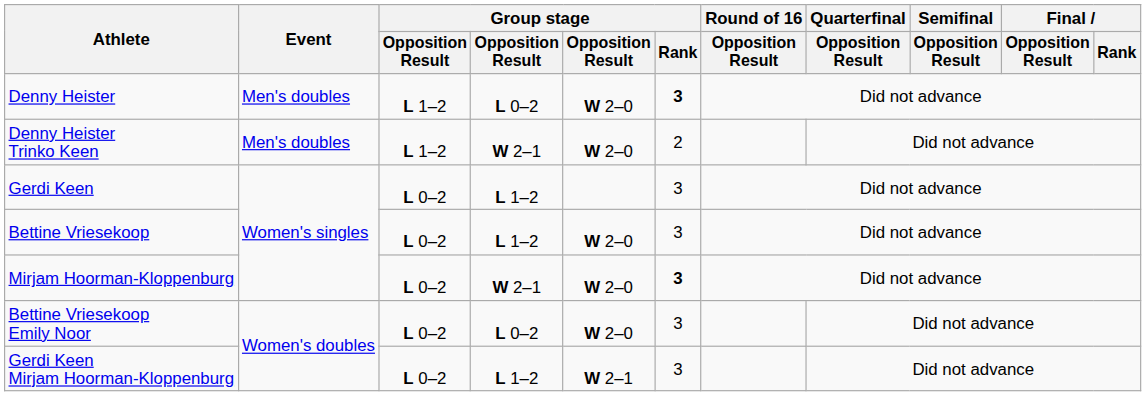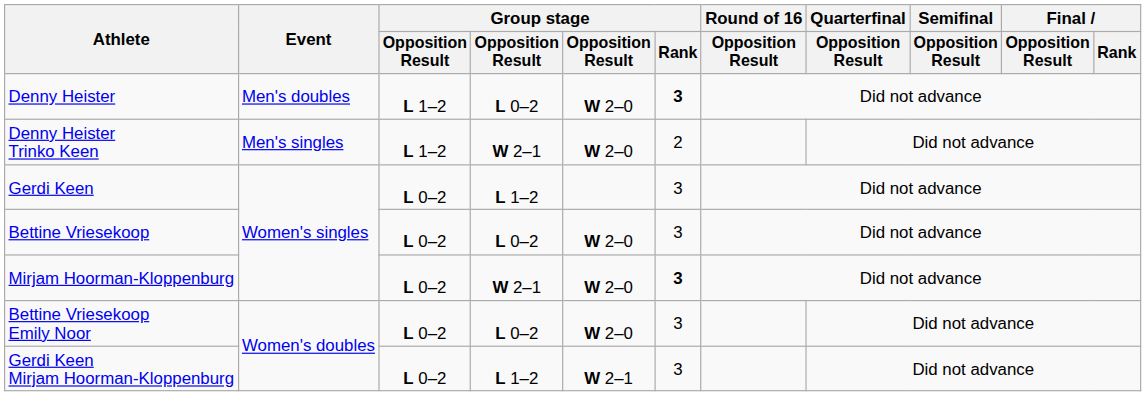 <table class=wikitable style=font-size:90%;text-align:center>
 <tr>
 <th rowspan=2>Athlete</th>
 <th rowspan=2>Event</th>
 <th colspan=4>Group stage</th>
 <th>Round of 16</th>
 <th>Quarterfinal</th>
 <th>Semifinal</th>
 <th colspan=2>Final / </th>
 </tr>
 <tr style=font-size:95%>
 <th>Opposition<br>Result</th>
 <th>Opposition<br>Result</th>
 <th>Opposition<br>Result</th>
 <th>Rank</th>
 <th>Opposition<br>Result</th>
 <th>Opposition<br>Result</th>
 <th>Opposition<br>Result</th>
 <th>Opposition<br>Result</th>
 <th>Rank</th>
 </tr>
 <tr>
 <td align=left><a href='#'>Denny Heister</a></td>
 <td align=left><a href='#'>Men's doubles</a></td>
 <td><br><strong>L</strong> 1–2</td>
 <td><br><strong>L</strong> 0–2</td>
 <td><br><strong>W</strong> 2–0</td>
 <td><strong>3</strong></td>
 <td colspan=5>Did not advance</td>
 </tr>
 <tr>
 <td align=left><a href='#'>Denny Heister</a><br><a href='#'>Trinko Keen</a></td>
-<td align=left><a href='#'>Men's doubles</a></td>
+<td align=left><a href='#'>Men's singles</a></td>
 <td><br><strong>L</strong> 1–2</td>
 <td><br><strong>W</strong> 2–1</td>
 <td><br><strong>W</strong> 2–0</td>
 <td>2</td>
 <td></td>
 <td colspan=4>Did not advance</td>
 </tr>
 <tr>
 <td align=left><a href='#'>Gerdi Keen</a></td>
 <td align=left rowspan=3><a href='#'>Women's singles</a></td>
 <td><br><strong>L</strong> 0–2</td>
 <td><br><strong>L</strong> 1–2</td>
 <td></td>
 <td>3</td>
 <td colspan=5>Did not advance</td>
 </tr>
 <tr>
 <td align=left><a href='#'>Bettine Vriesekoop</a></td>
 <td><br><strong>L</strong> 0–2</td>
-<td><br><strong>L</strong> 1–2</td>
+<td><br><strong>L</strong> 0–2</td>
 <td><br><strong>W</strong> 2–0</td>
 <td>3</td>
 <td colspan=5>Did not advance</td>
 </tr>
 <tr>
 <td align=left><a href='#'>Mirjam Hoorman-Kloppenburg</a></td>
 <td><br><strong>L</strong> 0–2</td>
 <td><br><strong>W</strong> 2–1</td>
 <td><br><strong>W</strong> 2–0</td>
 <td><strong>3</strong></td>
 <td colspan=5>Did not advance</td>
 </tr>
 <tr>
 <td align=left><a href='#'>Bettine Vriesekoop</a><br><a href='#'>Emily Noor</a></td>
 <td align=left rowspan=2><a href='#'>Women's doubles</a></td>
 <td><br><strong>L</strong> 0–2</td>
 <td><br><strong>L</strong> 0–2</td>
 <td><br><strong>W</strong> 2–0</td>
 <td>3</td>
 <td></td>
 <td colspan=4>Did not advance</td>
 </tr>
 <tr>
 <td align=left><a href='#'>Gerdi Keen</a><br><a href='#'>Mirjam Hoorman-Kloppenburg</a></td>
 <td><br><strong>L</strong> 0–2</td>
 <td><br><strong>L</strong> 1–2</td>
 <td><br><strong>W</strong> 2–1</td>
 <td>3</td>
 <td></td>
 <td colspan=4>Did not advance</td>
 </tr>
 </table>
